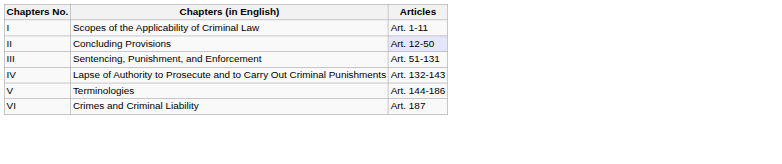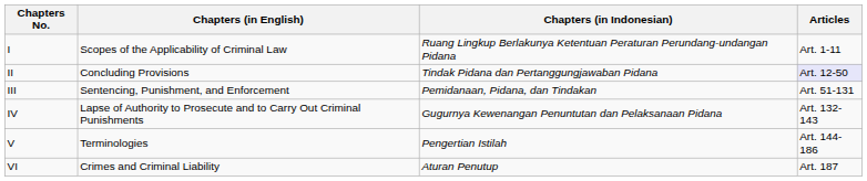 <table class="wikitable">
 <tr>
 <th>Chapters No.</th>
 <th>Chapters (in English)</th>
+<th>Chapters (in Indonesian)</th>
 <th>Articles</th>
 </tr>
 <tr>
 <td>I</td>
 <td>Scopes of the Applicability of Criminal Law</td>
+<td><em>Ruang Lingkup Berlakunya Ketentuan Peraturan Perundang-undangan Pidana</em></td>
 <td>Art. 1-11</td>
 </tr>
 <tr>
 <td>II</td>
 <td>Concluding Provisions</td>
+<td><em>Tindak Pidana dan Pertanggungjawaban Pidana</em></td>
 <td style="background: lavender;">Art. 12-50</td>
 </tr>
 <tr>
 <td>III</td>
 <td>Sentencing, Punishment, and Enforcement</td>
+<td><em>Pemidanaan, Pidana, dan Tindakan</em></td>
 <td>Art. 51-131</td>
 </tr>
 <tr>
 <td>IV</td>
 <td>Lapse of Authority to Prosecute and to Carry Out Criminal Punishments</td>
+<td><em>Gugurnya Kewenangan Penuntutan dan Pelaksanaan Pidana</em></td>
 <td>Art. 132-143</td>
 </tr>
 <tr>
 <td>V</td>
 <td>Terminologies</td>
+<td><em>Pengertian Istilah</em></td>
 <td>Art. 144-186</td>
 </tr>
 <tr>
 <td>VI</td>
 <td>Crimes and Criminal Liability</td>
+<td><em>Aturan Penutup</em></td>
 <td>Art. 187</td>
 </tr>
 </table>
